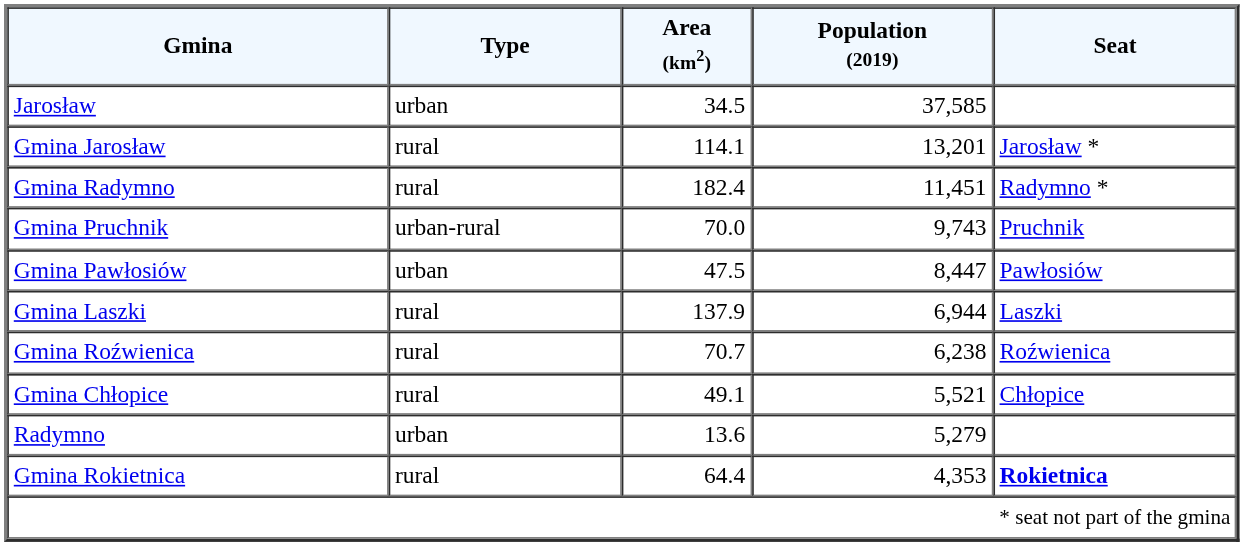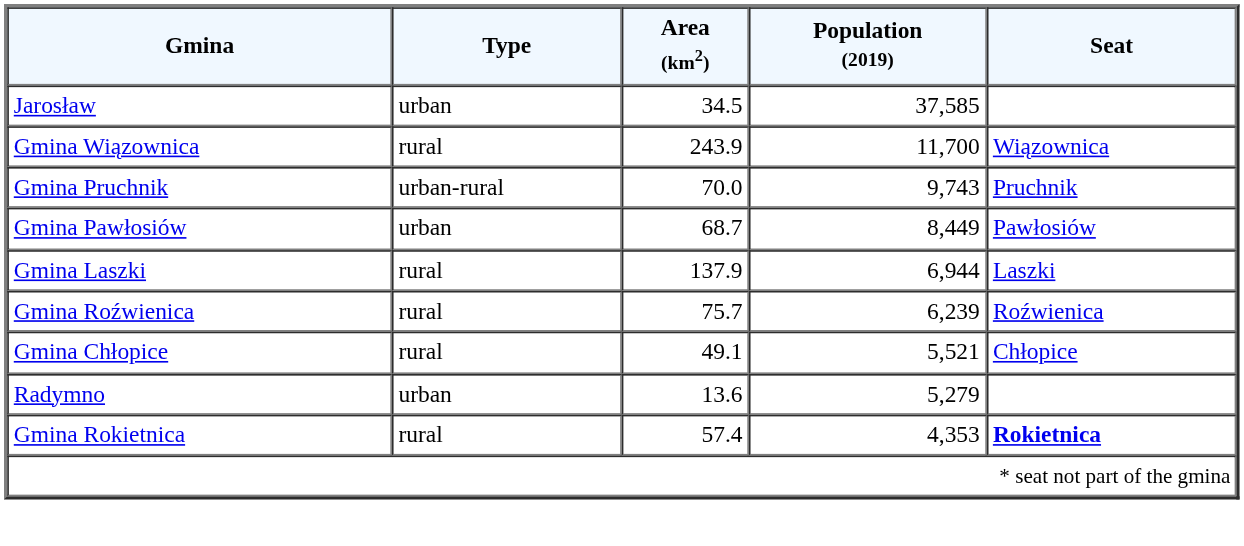 <table width="60%" border="2" cellpadding="3" cellspacing="0" style="font-size:90%;line-height:120%;">
 <tr bgcolor="F0F8FF">
 <td style="text-align:center;"><strong>Gmina</strong></td>
 <td style="text-align:center;"><strong>Type</strong></td>
 <td style="text-align:center;"><strong>Area<br><small>(km<sup>2</sup>)</small></strong></td>
 <td style="text-align:center;"><strong>Population<br><small>(2019)</small></strong></td>
 <td style="text-align:center;"><strong>Seat</strong></td>
 </tr>
 <tr>
 <td><a href='#'>Jarosław</a></td>
 <td>urban</td>
 <td style="text-align:right;">34.5</td>
 <td style="text-align:right;">37,585</td>
 <td> </td>
 </tr>
 <tr>
-<td><a href='#'>Gmina Jarosław</a></td>
+<td><a href='#'>Gmina Wiązownica</a></td>
 <td>rural</td>
-<td style="text-align:right;">114.1</td>
-<td style="text-align:right;">13,201</td>
-<td><a href='#'>Jarosław</a> *</td>
-</tr>
-<tr>
-<td><a href='#'>Gmina Radymno</a></td>
-<td>rural</td>
-<td style="text-align:right;">182.4</td>
-<td style="text-align:right;">11,451</td>
-<td><a href='#'>Radymno</a> *</td>
+<td style="text-align:right;">243.9</td>
+<td style="text-align:right;">11,700</td>
+<td><a href='#'>Wiązownica</a></td>
 </tr>
 <tr>
 <td><a href='#'>Gmina Pruchnik</a></td>
 <td>urban-rural</td>
 <td style="text-align:right;">70.0</td>
 <td style="text-align:right;">9,743</td>
 <td><a href='#'>Pruchnik</a></td>
 </tr>
 <tr>
 <td><a href='#'>Gmina Pawłosiów</a></td>
 <td>urban</td>
-<td style="text-align:right;">47.5</td>
-<td style="text-align:right;">8,447</td>
+<td style="text-align:right;">68.7</td>
+<td style="text-align:right;">8,449</td>
 <td><a href='#'>Pawłosiów</a></td>
 </tr>
 <tr>
 <td><a href='#'>Gmina Laszki</a></td>
 <td>rural</td>
 <td style="text-align:right;">137.9</td>
 <td style="text-align:right;">6,944</td>
 <td><a href='#'>Laszki</a></td>
 </tr>
 <tr>
 <td><a href='#'>Gmina Roźwienica</a></td>
 <td>rural</td>
-<td style="text-align:right;">70.7</td>
-<td style="text-align:right;">6,238</td>
+<td style="text-align:right;">75.7</td>
+<td style="text-align:right;">6,239</td>
 <td><a href='#'>Roźwienica</a></td>
 </tr>
 <tr>
 <td><a href='#'>Gmina Chłopice</a></td>
 <td>rural</td>
 <td style="text-align:right;">49.1</td>
 <td style="text-align:right;">5,521</td>
 <td><a href='#'>Chłopice</a></td>
 </tr>
 <tr>
 <td><a href='#'>Radymno</a></td>
 <td>urban</td>
 <td style="text-align:right;">13.6</td>
 <td style="text-align:right;">5,279</td>
 <td> </td>
 </tr>
 <tr>
 <td><a href='#'>Gmina Rokietnica</a></td>
 <td>rural</td>
-<td style="text-align:right;">64.4</td>
+<td style="text-align:right;">57.4</td>
 <td style="text-align:right;">4,353</td>
 <td><strong><a href='#'>Rokietnica</a></strong></td>
 </tr>
 <tr>
 <td colspan=5 style="text-align:right;font-size:90%">* seat not part of the gmina</td>
 </tr>
 <tr>
 </tr>
 </table>
